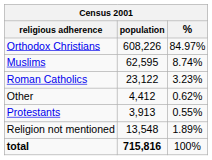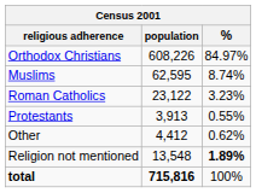 <table class="wikitable">
 <tr>
 <th colspan=3><small>Census 2001</small></th>
 </tr>
 <tr>
 <th><small>religious adherence</small></th>
 <th><small>population</small></th>
 <th>%</th>
 </tr>
 <tr>
 <td><a href='#'>Orthodox Christians</a></td>
 <td align="middle">608,226</td>
 <td align="middle">84.97%</td>
 </tr>
 <tr>
 <td><a href='#'>Muslims</a></td>
 <td align="middle">62,595</td>
 <td align="middle">8.74%</td>
 </tr>
 <tr>
 <td><a href='#'>Roman Catholics</a></td>
 <td align="middle">23,122</td>
 <td align="middle">3.23%</td>
 </tr>
 <tr>
+<td><a href='#'>Protestants</a></td>
+<td align="middle">3,913</td>
+<td align="middle">0.55%</td>
+</tr>
+<tr>
 <td>Other</td>
 <td align="middle">4,412</td>
 <td align="middle">0.62%</td>
 </tr>
 <tr>
-<td><a href='#'>Protestants</a></td>
-<td align="middle">3,913</td>
-<td align="middle">0.55%</td>
-</tr>
-<tr>
 <td>Religion not mentioned</td>
 <td align="middle">13,548</td>
-<td align="middle">1.89%</td>
+<td align="middle"><strong>1.89%</strong></td>
 </tr>
 <tr>
 <td><strong>total</strong></td>
 <td align="middle"><strong>715,816</strong></td>
 <td align="middle">100%</td>
 </tr>
 </table>
